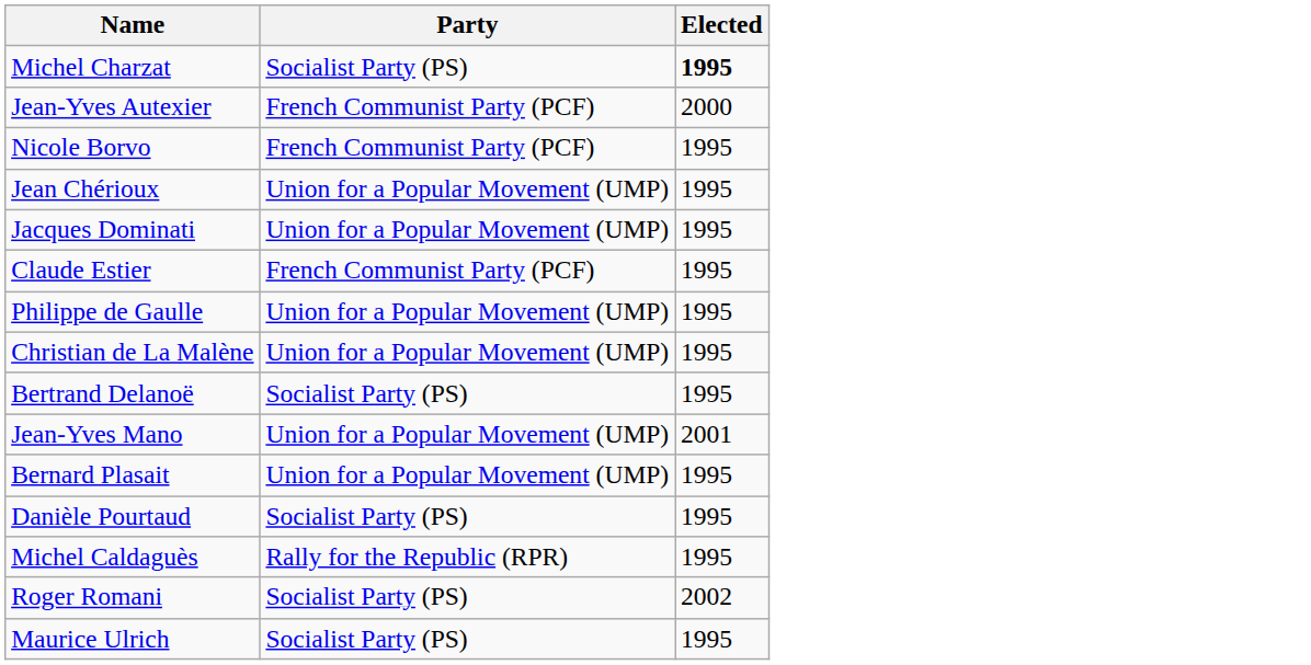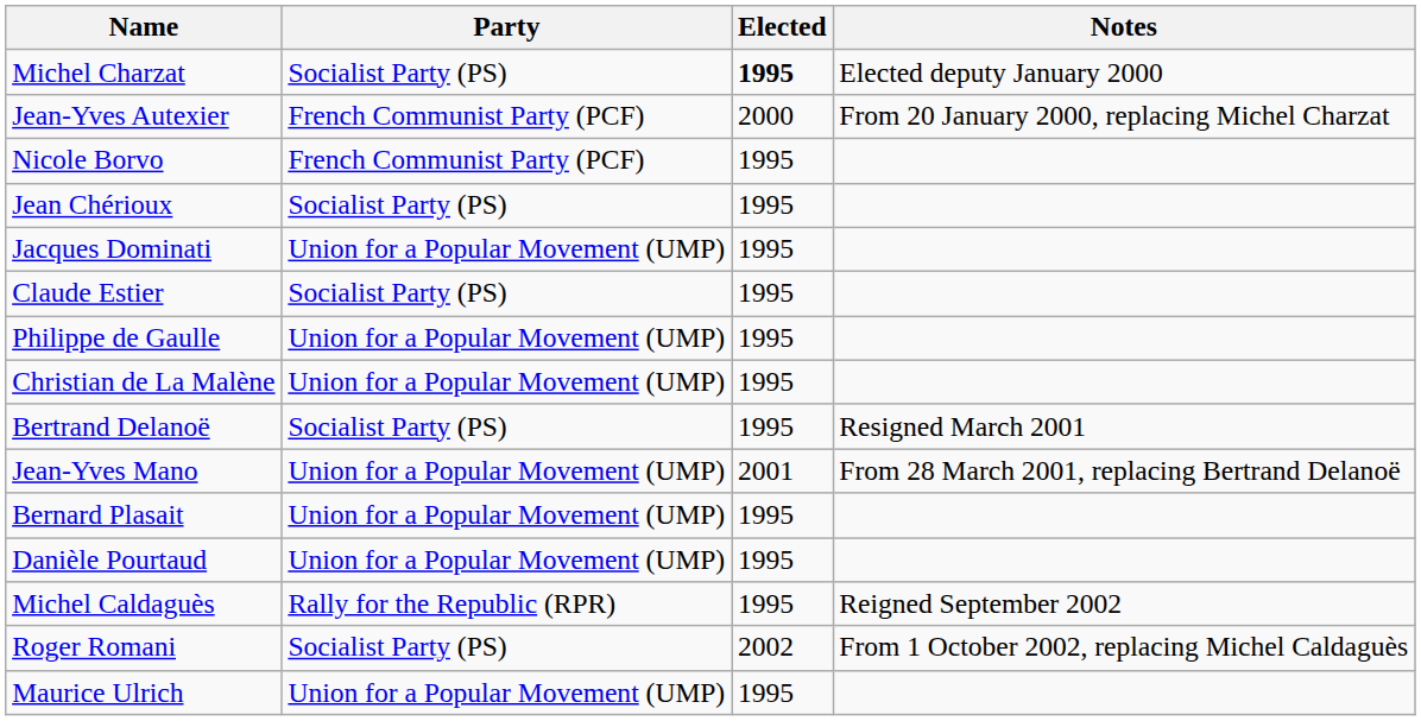 <table class="wikitable sortable">
 <tr>
 <th>Name</th>
 <th>Party</th>
 <th>Elected</th>
+<th>Notes</th>
 </tr>
 <tr>
 <td><a href='#'>Michel Charzat</a></td>
 <td><a href='#'>Socialist Party</a> (PS)</td>
 <td><strong>1995</strong></td>
+<td>Elected deputy January 2000</td>
 </tr>
 <tr>
 <td><a href='#'>Jean-Yves Autexier</a></td>
 <td><a href='#'>French Communist Party</a> (PCF)</td>
 <td>2000</td>
+<td>From 20 January 2000, replacing Michel Charzat</td>
 </tr>
 <tr>
 <td><a href='#'>Nicole Borvo</a></td>
 <td><a href='#'>French Communist Party</a> (PCF)</td>
 <td>1995</td>
+<td></td>
 </tr>
 <tr>
 <td><a href='#'>Jean Chérioux</a></td>
-<td><a href='#'>Union for a Popular Movement</a> (UMP)</td>
+<td><a href='#'>Socialist Party</a> (PS)</td>
 <td>1995</td>
+<td></td>
 </tr>
 <tr>
 <td><a href='#'>Jacques Dominati</a></td>
 <td><a href='#'>Union for a Popular Movement</a> (UMP)</td>
 <td>1995</td>
+<td></td>
 </tr>
 <tr>
 <td><a href='#'>Claude Estier</a></td>
-<td><a href='#'>French Communist Party</a> (PCF)</td>
+<td><a href='#'>Socialist Party</a> (PS)</td>
 <td>1995</td>
+<td></td>
 </tr>
 <tr>
 <td><a href='#'>Philippe de Gaulle</a></td>
 <td><a href='#'>Union for a Popular Movement</a> (UMP)</td>
 <td>1995</td>
+<td></td>
 </tr>
 <tr>
 <td><a href='#'>Christian de La Malène</a></td>
 <td><a href='#'>Union for a Popular Movement</a> (UMP)</td>
 <td>1995</td>
+<td></td>
 </tr>
 <tr>
 <td><a href='#'>Bertrand Delanoë</a></td>
 <td><a href='#'>Socialist Party</a> (PS)</td>
 <td>1995</td>
+<td>Resigned March 2001</td>
 </tr>
 <tr>
 <td><a href='#'>Jean-Yves Mano</a></td>
 <td><a href='#'>Union for a Popular Movement</a> (UMP)</td>
 <td>2001</td>
+<td>From 28 March 2001, replacing Bertrand Delanoë</td>
 </tr>
 <tr>
 <td><a href='#'>Bernard Plasait</a></td>
 <td><a href='#'>Union for a Popular Movement</a> (UMP)</td>
 <td>1995</td>
+<td></td>
 </tr>
 <tr>
 <td><a href='#'>Danièle Pourtaud</a></td>
-<td><a href='#'>Socialist Party</a> (PS)</td>
+<td><a href='#'>Union for a Popular Movement</a> (UMP)</td>
 <td>1995</td>
+<td></td>
 </tr>
 <tr>
 <td><a href='#'>Michel Caldaguès</a></td>
 <td><a href='#'>Rally for the Republic</a> (RPR)</td>
 <td>1995</td>
+<td>Reigned September 2002</td>
 </tr>
 <tr>
 <td><a href='#'>Roger Romani</a></td>
 <td><a href='#'>Socialist Party</a> (PS)</td>
 <td>2002</td>
+<td>From 1 October 2002, replacing Michel Caldaguès</td>
 </tr>
 <tr>
 <td><a href='#'>Maurice Ulrich</a></td>
-<td><a href='#'>Socialist Party</a> (PS)</td>
+<td><a href='#'>Union for a Popular Movement</a> (UMP)</td>
 <td>1995</td>
+<td></td>
 </tr>
 </table>
